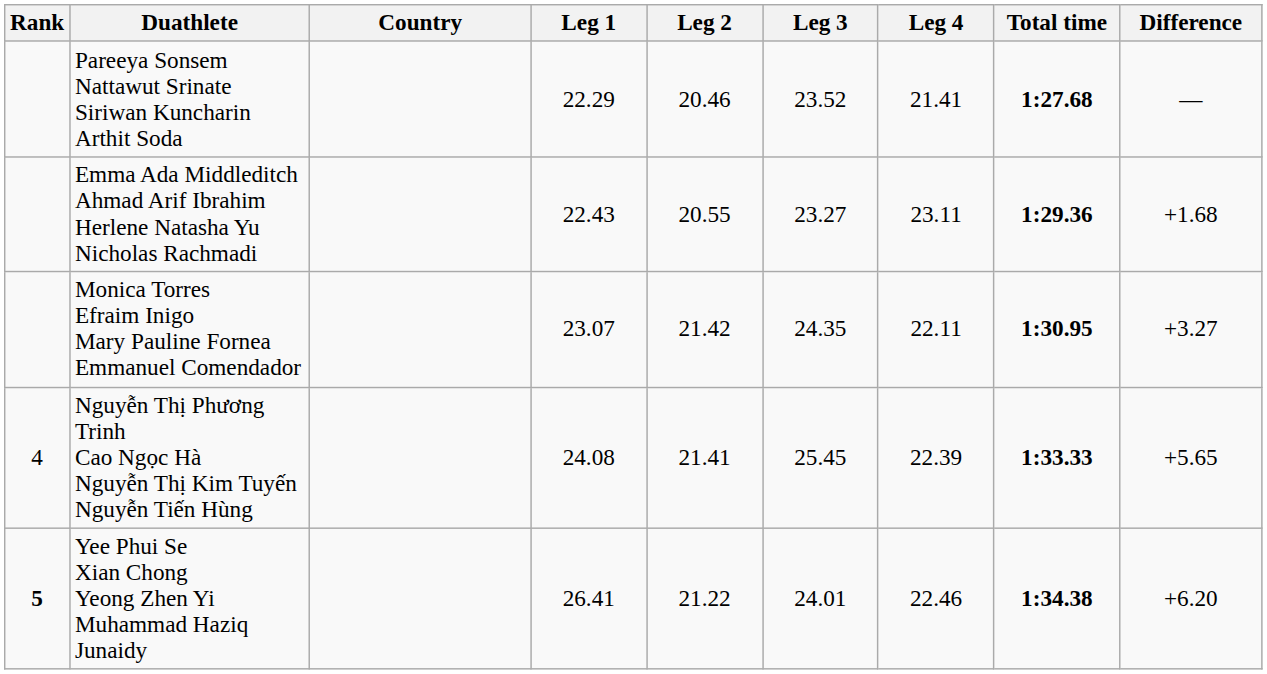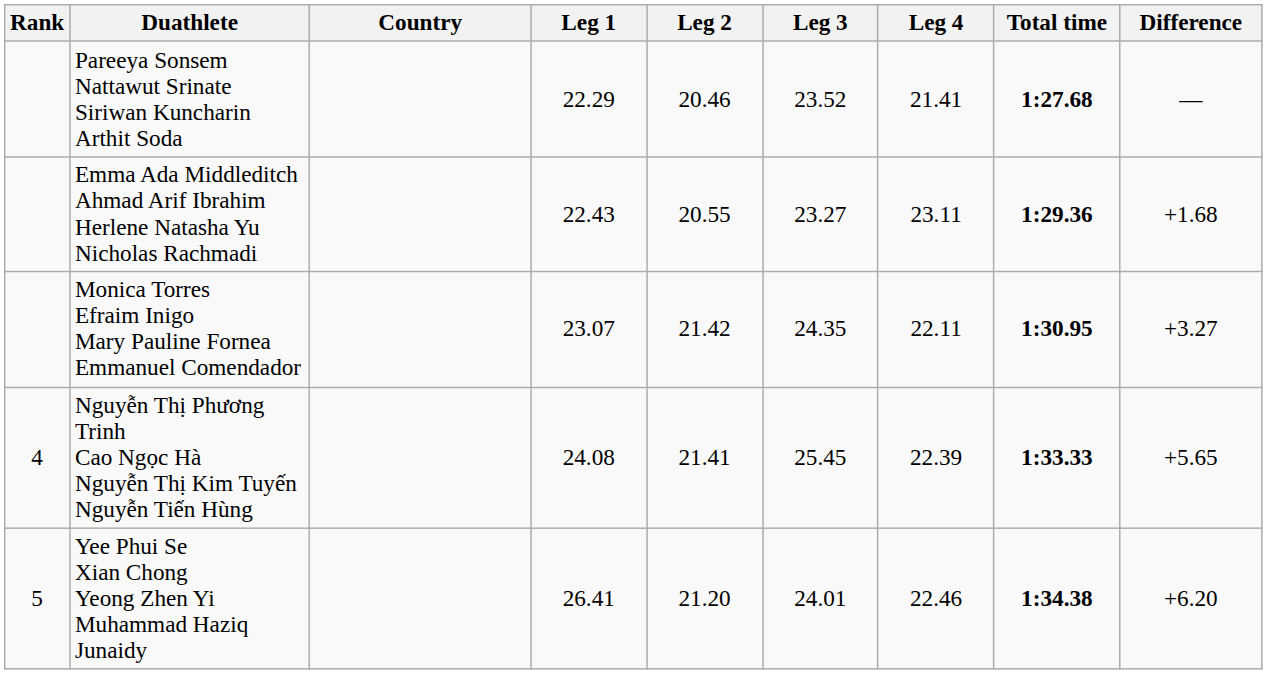 <table class="wikitable sortable" style="text-align:center">
 <tr>
 <th>Rank</th>
 <th style="width:15em">Duathlete</th>
 <th style="width:15em">Country</th>
 <th style="width:7em">Leg 1</th>
 <th style="width:7em">Leg 2</th>
 <th style="width:7em">Leg 3</th>
 <th style="width:7em">Leg 4</th>
 <th style="width:7em">Total time</th>
 <th style="width:7em">Difference</th>
 </tr>
 <tr>
 <td></td>
 <td align=left>Pareeya Sonsem <br> Nattawut Srinate <br> Siriwan Kuncharin <br> Arthit Soda</td>
 <td></td>
 <td>22.29</td>
 <td>20.46</td>
 <td>23.52</td>
 <td>21.41</td>
 <td><strong>1:27.68</strong></td>
 <td>—</td>
 </tr>
 <tr>
 <td></td>
 <td align=left>Emma Ada Middleditch <br> Ahmad Arif Ibrahim <br> Herlene Natasha Yu <br> Nicholas Rachmadi</td>
 <td></td>
 <td>22.43</td>
 <td>20.55</td>
 <td>23.27</td>
 <td>23.11</td>
 <td><strong>1:29.36</strong></td>
 <td>+1.68</td>
 </tr>
 <tr>
 <td></td>
 <td align=left>Monica Torres <br> Efraim Inigo <br> Mary Pauline Fornea <br> Emmanuel Comendador</td>
 <td></td>
 <td>23.07</td>
 <td>21.42</td>
 <td>24.35</td>
 <td>22.11</td>
 <td><strong>1:30.95</strong></td>
 <td>+3.27</td>
 </tr>
 <tr>
 <td>4</td>
 <td align=left>Nguyễn Thị Phương Trinh <br> Cao Ngọc Hà <br> Nguyễn Thị Kim Tuyến <br> Nguyễn Tiến Hùng</td>
 <td></td>
 <td>24.08</td>
 <td>21.41</td>
 <td>25.45</td>
 <td>22.39</td>
 <td><strong>1:33.33</strong></td>
 <td>+5.65</td>
 </tr>
 <tr>
-<td><strong>5</strong></td>
+<td>5</td>
 <td align=left>Yee Phui Se <br> Xian Chong <br> Yeong Zhen Yi <br> Muhammad Haziq Junaidy</td>
 <td></td>
 <td>26.41</td>
-<td>21.22</td>
+<td>21.20</td>
 <td>24.01</td>
 <td>22.46</td>
 <td><strong>1:34.38</strong></td>
 <td>+6.20</td>
 </tr>
 </table>
